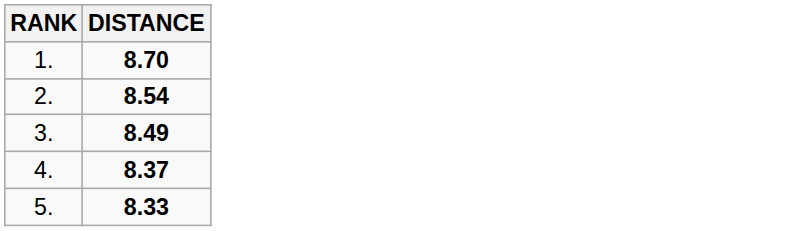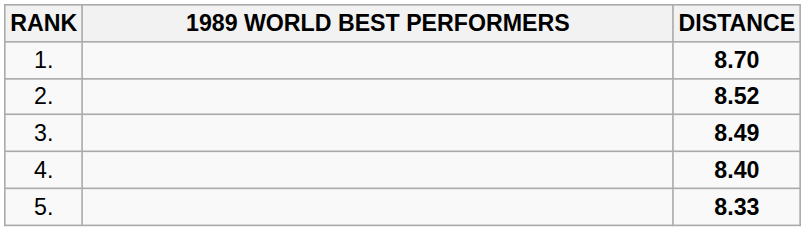 <table class="wikitable" style="border-collapse: collapse; font-size: 90%;">
 <tr>
 <th>RANK</th>
+<th align="center" style="width: 25em">1989 WORLD BEST PERFORMERS</th>
 <th align="center" style="width: 5em">DISTANCE</th>
 </tr>
 <tr>
 <td align="center">1.</td>
+<td></td>
 <td align="center"><strong>8.70</strong></td>
 </tr>
 <tr>
 <td align="center">2.</td>
-<td align="center"><strong>8.54</strong></td>
+<td></td>
+<td align="center"><strong>8.52</strong></td>
 </tr>
 <tr>
 <td align="center">3.</td>
+<td></td>
 <td align="center"><strong>8.49</strong></td>
 </tr>
 <tr>
 <td align="center">4.</td>
-<td align="center"><strong>8.37</strong></td>
+<td></td>
+<td align="center"><strong>8.40</strong></td>
 </tr>
 <tr>
 <td align="center">5.</td>
+<td></td>
 <td align="center"><strong>8.33</strong></td>
 </tr>
 </table>
